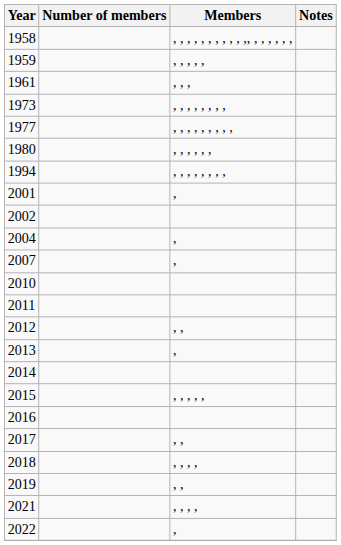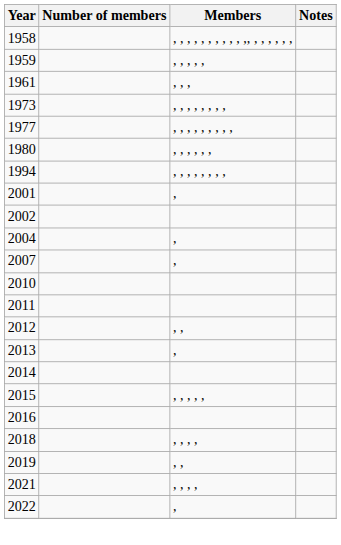 <table class="wikitable">
 <tr>
 <th>Year</th>
 <th>Number of members</th>
 <th>Members</th>
 <th>Notes</th>
 </tr>
 <tr>
 <td>1958</td>
 <td></td>
 <td>, , , , , , , , , , ,, , , , , , , </td>
 <td>   </td>
 </tr>
 <tr>
 <td>1959</td>
 <td></td>
 <td>, , , , , </td>
 <td></td>
 </tr>
 <tr>
 <td>1961</td>
 <td></td>
 <td>, , , </td>
 <td></td>
 </tr>
 <tr>
 <td>1973</td>
 <td></td>
 <td>, , , , , , , , </td>
 <td> </td>
 </tr>
 <tr>
 <td>1977</td>
 <td></td>
 <td>, , , , , , , , , </td>
 <td></td>
 </tr>
 <tr>
 <td>1980</td>
 <td></td>
 <td>, , , , , , </td>
 <td></td>
 </tr>
 <tr>
 <td>1994</td>
 <td></td>
 <td>, , , , , , , , </td>
 <td></td>
 </tr>
 <tr>
 <td>2001</td>
 <td></td>
 <td>, </td>
 <td></td>
 </tr>
 <tr>
 <td>2002</td>
 <td></td>
 <td></td>
 <td></td>
 </tr>
 <tr>
 <td>2004</td>
 <td></td>
 <td>, </td>
 <td></td>
 </tr>
 <tr>
 <td>2007</td>
 <td></td>
 <td>, </td>
 <td></td>
 </tr>
 <tr>
 <td>2010</td>
 <td></td>
 <td></td>
 <td></td>
 </tr>
 <tr>
 <td>2011</td>
 <td></td>
 <td></td>
 <td></td>
 </tr>
 <tr>
 <td>2012</td>
 <td></td>
 <td>, , </td>
 <td></td>
 </tr>
 <tr>
 <td>2013</td>
 <td></td>
 <td>, </td>
 <td></td>
 </tr>
 <tr>
 <td>2014</td>
 <td></td>
 <td></td>
 <td></td>
 </tr>
 <tr>
 <td>2015</td>
 <td></td>
 <td>, , , , , </td>
 <td></td>
 </tr>
 <tr>
 <td>2016</td>
 <td></td>
 <td></td>
 <td></td>
 </tr>
 <tr>
-<td>2017</td>
-<td></td>
-<td>, , </td>
-<td></td>
-</tr>
-<tr>
 <td>2018</td>
 <td></td>
 <td>, , , , </td>
 <td></td>
 </tr>
 <tr>
 <td>2019</td>
 <td></td>
 <td>, , </td>
 <td></td>
 </tr>
 <tr>
 <td>2021</td>
 <td></td>
 <td>, , , , </td>
 <td></td>
 </tr>
 <tr>
 <td>2022</td>
 <td></td>
 <td>, </td>
 <td></td>
 </tr>
 <tr>
 </tr>
 </table>
